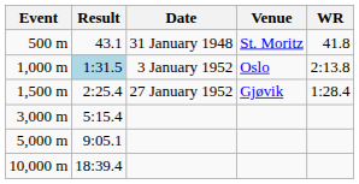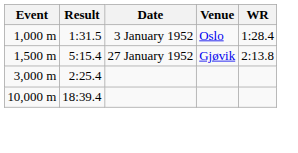 <table class="wikitable">
 <tr>
 <th>Event</th>
 <th>Result</th>
 <th>Date</th>
 <th>Venue</th>
 <th>WR</th>
 </tr>
 <tr align="right">
-<td>500 m</td>
-<td>43.1</td>
-<td>31 January 1948</td>
-<td align="left"><a href='#'>St. Moritz</a></td>
-<td>41.8</td>
+<td>1,000 m</td>
+<td>1:31.5</td>
+<td>3 January 1952</td>
+<td align="left"><a href='#'>Oslo</a></td>
+<td>1:28.4</td>
 </tr>
 <tr align="right">
-<td>1,000 m</td>
-<td style="background: lightblue;">1:31.5</td>
-<td>3 January 1952</td>
-<td align="left"><a href='#'>Oslo</a></td>
+<td>1,500 m</td>
+<td>5:15.4</td>
+<td>27 January 1952</td>
+<td align="left"><a href='#'>Gjøvik</a></td>
 <td>2:13.8</td>
 </tr>
 <tr align="right">
-<td>1,500 m</td>
+<td>3,000 m</td>
 <td>2:25.4</td>
-<td>27 January 1952</td>
-<td align="left"><a href='#'>Gjøvik</a></td>
-<td>1:28.4</td>
-</tr>
-<tr align="right">
-<td>3,000 m</td>
-<td>5:15.4</td>
-<td></td>
-<td align="left"></td>
-<td></td>
-</tr>
-<tr align="right">
-<td>5,000 m</td>
-<td>9:05.1</td>
 <td></td>
 <td align="left"></td>
 <td></td>
 </tr>
 <tr align="right">
 <td>10,000 m</td>
 <td>18:39.4</td>
 <td></td>
 <td align="left"></td>
 <td></td>
 </tr>
 </table>
